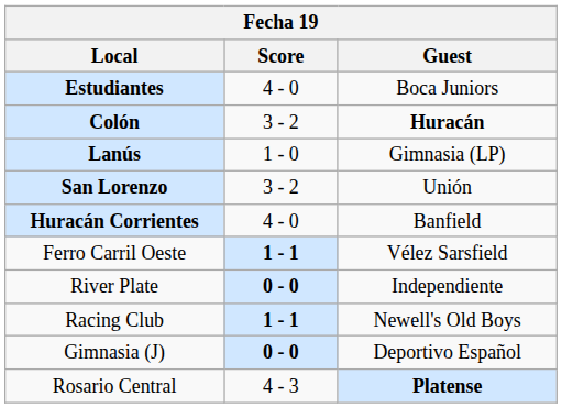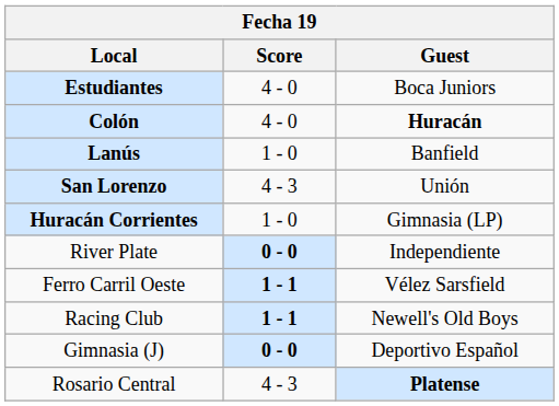 <table class="wikitable nowrap" style="font-size:88%; float:left; margin-right:1em;">
 <tr>
 <th colspan=3 align=center>Fecha 19</th>
 </tr>
 <tr>
 <th width="150">Local</th>
 <th width="75">Score</th>
 <th width="150">Guest</th>
 </tr>
 <tr align=center>
 <td bgcolor=#D0E7FF><strong>Estudiantes</strong></td>
 <td>4 - 0</td>
 <td>Boca Juniors</td>
 </tr>
 <tr align=center>
 <td bgcolor=#D0E7FF><strong>Colón</strong></td>
-<td>3 - 2</td>
+<td>4 - 0</td>
 <td><strong>Huracán</strong></td>
 </tr>
 <tr align=center>
 <td bgcolor=#D0E7FF><strong>Lanús</strong></td>
 <td>1 - 0</td>
-<td>Gimnasia (LP)</td>
+<td>Banfield</td>
 </tr>
 <tr align=center>
 <td bgcolor=#D0E7FF><strong>San Lorenzo</strong></td>
-<td>3 - 2</td>
+<td>4 - 3</td>
 <td>Unión</td>
 </tr>
 <tr align=center>
 <td bgcolor=#D0E7FF><strong>Huracán Corrientes</strong></td>
-<td>4 - 0</td>
-<td>Banfield</td>
+<td>1 - 0</td>
+<td>Gimnasia (LP)</td>
+</tr>
+<tr align=center>
+<td>River Plate</td>
+<td bgcolor=#D0E7FF><strong>0 - 0</strong></td>
+<td>Independiente</td>
 </tr>
 <tr align=center>
 <td>Ferro Carril Oeste</td>
 <td bgcolor=#D0E7FF><strong>1 - 1</strong></td>
 <td>Vélez Sarsfield</td>
-</tr>
-<tr align=center>
-<td>River Plate</td>
-<td bgcolor=#D0E7FF><strong>0 - 0</strong></td>
-<td>Independiente</td>
 </tr>
 <tr align=center>
 <td>Racing Club</td>
 <td bgcolor=#D0E7FF><strong>1 - 1</strong></td>
 <td>Newell's Old Boys</td>
 </tr>
 <tr align=center>
 <td>Gimnasia (J)</td>
 <td bgcolor=#D0E7FF><strong>0 - 0</strong></td>
 <td>Deportivo Español</td>
 </tr>
 <tr align=center>
 <td>Rosario Central</td>
 <td>4 - 3</td>
 <td bgcolor=#D0E7FF><strong>Platense</strong></td>
 </tr>
 </table>
